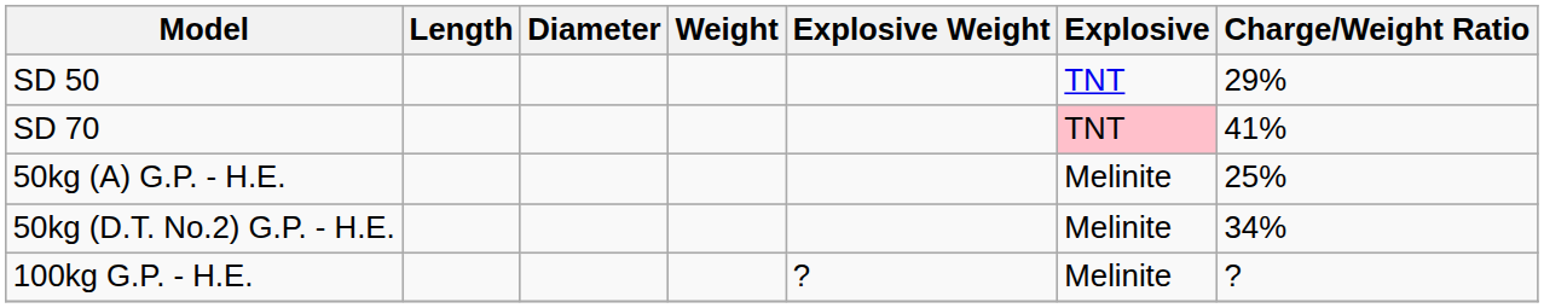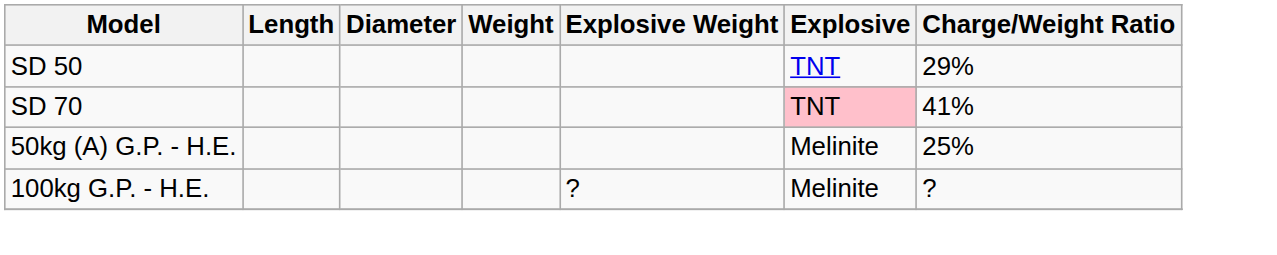 <table class="wikitable">
 <tr>
 <th>Model</th>
 <th>Length</th>
 <th>Diameter</th>
 <th>Weight</th>
 <th>Explosive Weight</th>
 <th>Explosive</th>
 <th>Charge/Weight Ratio</th>
 </tr>
 <tr>
 <td>SD 50</td>
 <td></td>
 <td></td>
 <td></td>
 <td></td>
 <td><a href='#'>TNT</a></td>
 <td>29%</td>
 </tr>
 <tr>
 <td>SD 70</td>
 <td></td>
 <td></td>
 <td></td>
 <td></td>
 <td style="background: pink;">TNT</td>
 <td>41%</td>
 </tr>
 <tr>
 <td>50kg (A) G.P. - H.E.</td>
 <td></td>
 <td></td>
 <td></td>
 <td></td>
 <td>Melinite</td>
 <td>25%</td>
 </tr>
 <tr>
-<td>50kg (D.T. No.2) G.P. - H.E.</td>
-<td></td>
-<td></td>
-<td></td>
-<td></td>
-<td>Melinite</td>
-<td>34%</td>
-</tr>
-<tr>
 <td>100kg G.P. - H.E.</td>
 <td></td>
 <td></td>
 <td></td>
 <td>?</td>
 <td>Melinite</td>
 <td>?</td>
 </tr>
 <tr>
 </tr>
 </table>
